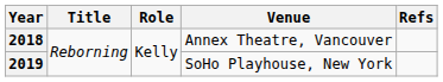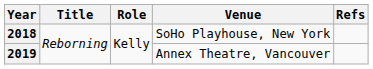 <table class="wikitable sortable plainrowheaders">
 <tr>
 <th scope="col">Year</th>
 <th scope="col">Title</th>
 <th scope="col">Role</th>
 <th scope="cole">Venue</th>
 <th class="unsortable">Refs</th>
 </tr>
 <tr>
 <th>2018</th>
 <td rowspan="2"><em>Reborning</em></td>
 <td rowspan="2">Kelly</td>
-<td>Annex Theatre, Vancouver</td>
+<td>SoHo Playhouse, New York</td>
 <td style="text-align:center;"></td>
 </tr>
 <tr>
 <th>2019</th>
-<td>SoHo Playhouse, New York</td>
+<td>Annex Theatre, Vancouver</td>
 <td style="text-align:center;"></td>
 </tr>
 </table>
